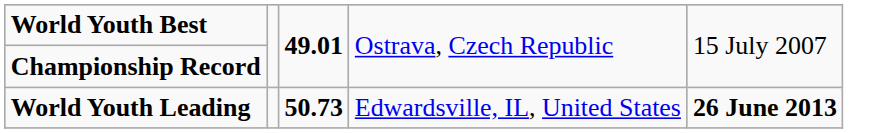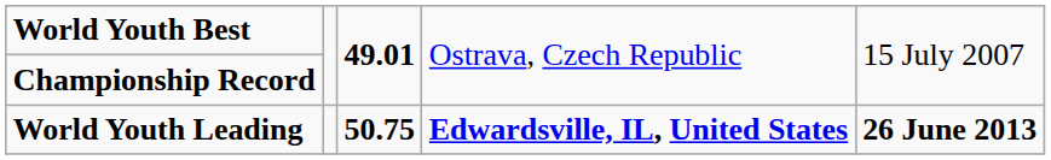 <table class="wikitable">
 <tr>
 <td><strong>World Youth Best</strong></td>
 <td rowspan=2></td>
 <td rowspan=2><strong>49.01</strong></td>
 <td rowspan=2><a href='#'>Ostrava</a>, <a href='#'>Czech Republic</a></td>
 <td rowspan=2>15 July 2007</td>
 </tr>
 <tr>
 <td><strong>Championship Record</strong></td>
 </tr>
 <tr>
 <td><strong>World Youth Leading</strong></td>
 <td></td>
-<td><strong>50.73</strong></td>
-<td><a href='#'>Edwardsville, IL</a>, <a href='#'>United States</a></td>
+<td><strong>50.75</strong></td>
+<td><strong><a href='#'>Edwardsville, IL</a>, <a href='#'>United States</a></strong></td>
 <td><strong>26 June 2013</strong></td>
 </tr>
 </table>
